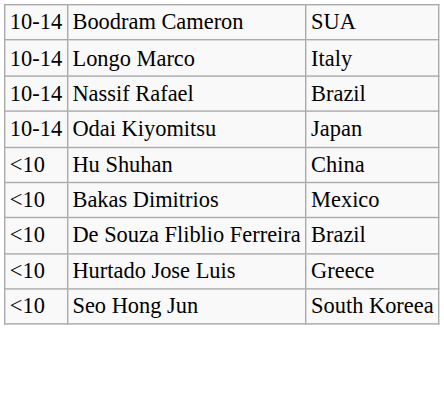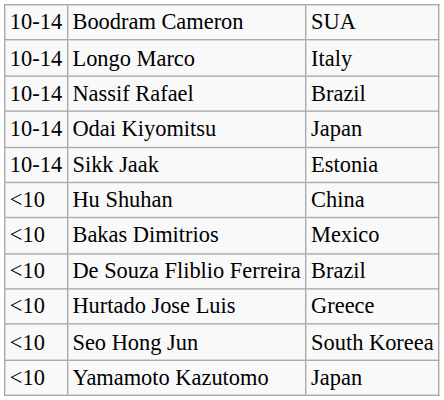 <table class="wikitable">
 <tr>
 <td>10-14</td>
 <td>Boodram Cameron</td>
 <td>SUA</td>
 </tr>
 <tr>
 <td>10-14</td>
 <td>Longo Marco</td>
 <td>Italy</td>
 </tr>
 <tr>
 <td>10-14</td>
 <td>Nassif Rafael</td>
 <td>Brazil</td>
 </tr>
 <tr>
 <td>10-14</td>
 <td>Odai Kiyomitsu</td>
 <td>Japan</td>
+</tr>
+<tr>
+<td>10-14</td>
+<td>Sikk Jaak</td>
+<td>Estonia</td>
 </tr>
 <tr>
 <td><10</td>
 <td>Hu Shuhan</td>
 <td>China</td>
 </tr>
 <tr>
 <td><10</td>
 <td>Bakas Dimitrios</td>
 <td>Mexico</td>
 </tr>
 <tr>
 <td><10</td>
 <td>De Souza Fliblio Ferreira</td>
 <td>Brazil</td>
 </tr>
 <tr>
 <td><10</td>
 <td>Hurtado Jose Luis</td>
 <td>Greece</td>
 </tr>
 <tr>
 <td><10</td>
 <td>Seo Hong Jun</td>
 <td>South Koreea</td>
 </tr>
+<tr>
+<td><10</td>
+<td>Yamamoto Kazutomo</td>
+<td>Japan</td>
+</tr>
 </table>
